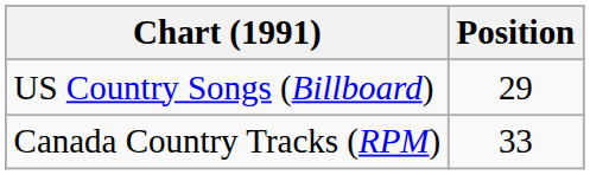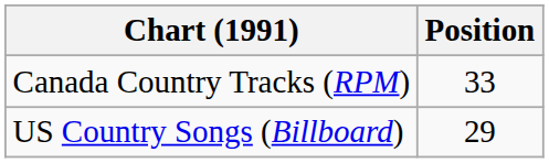 <table class="wikitable sortable">
 <tr>
 <th scope="col">Chart (1991)</th>
 <th scope="col">Position</th>
 </tr>
 <tr>
+<td>Canada Country Tracks (<em><a href='#'>RPM</a></em>)</td>
+<td align="center">33</td>
+</tr>
+<tr>
 <td>US <a href='#'>Country Songs</a> (<em><a href='#'>Billboard</a></em>)</td>
 <td align="center">29</td>
 </tr>
-<tr>
-<td>Canada Country Tracks (<em><a href='#'>RPM</a></em>)</td>
-<td align="center">33</td>
-</tr>
 </table>
